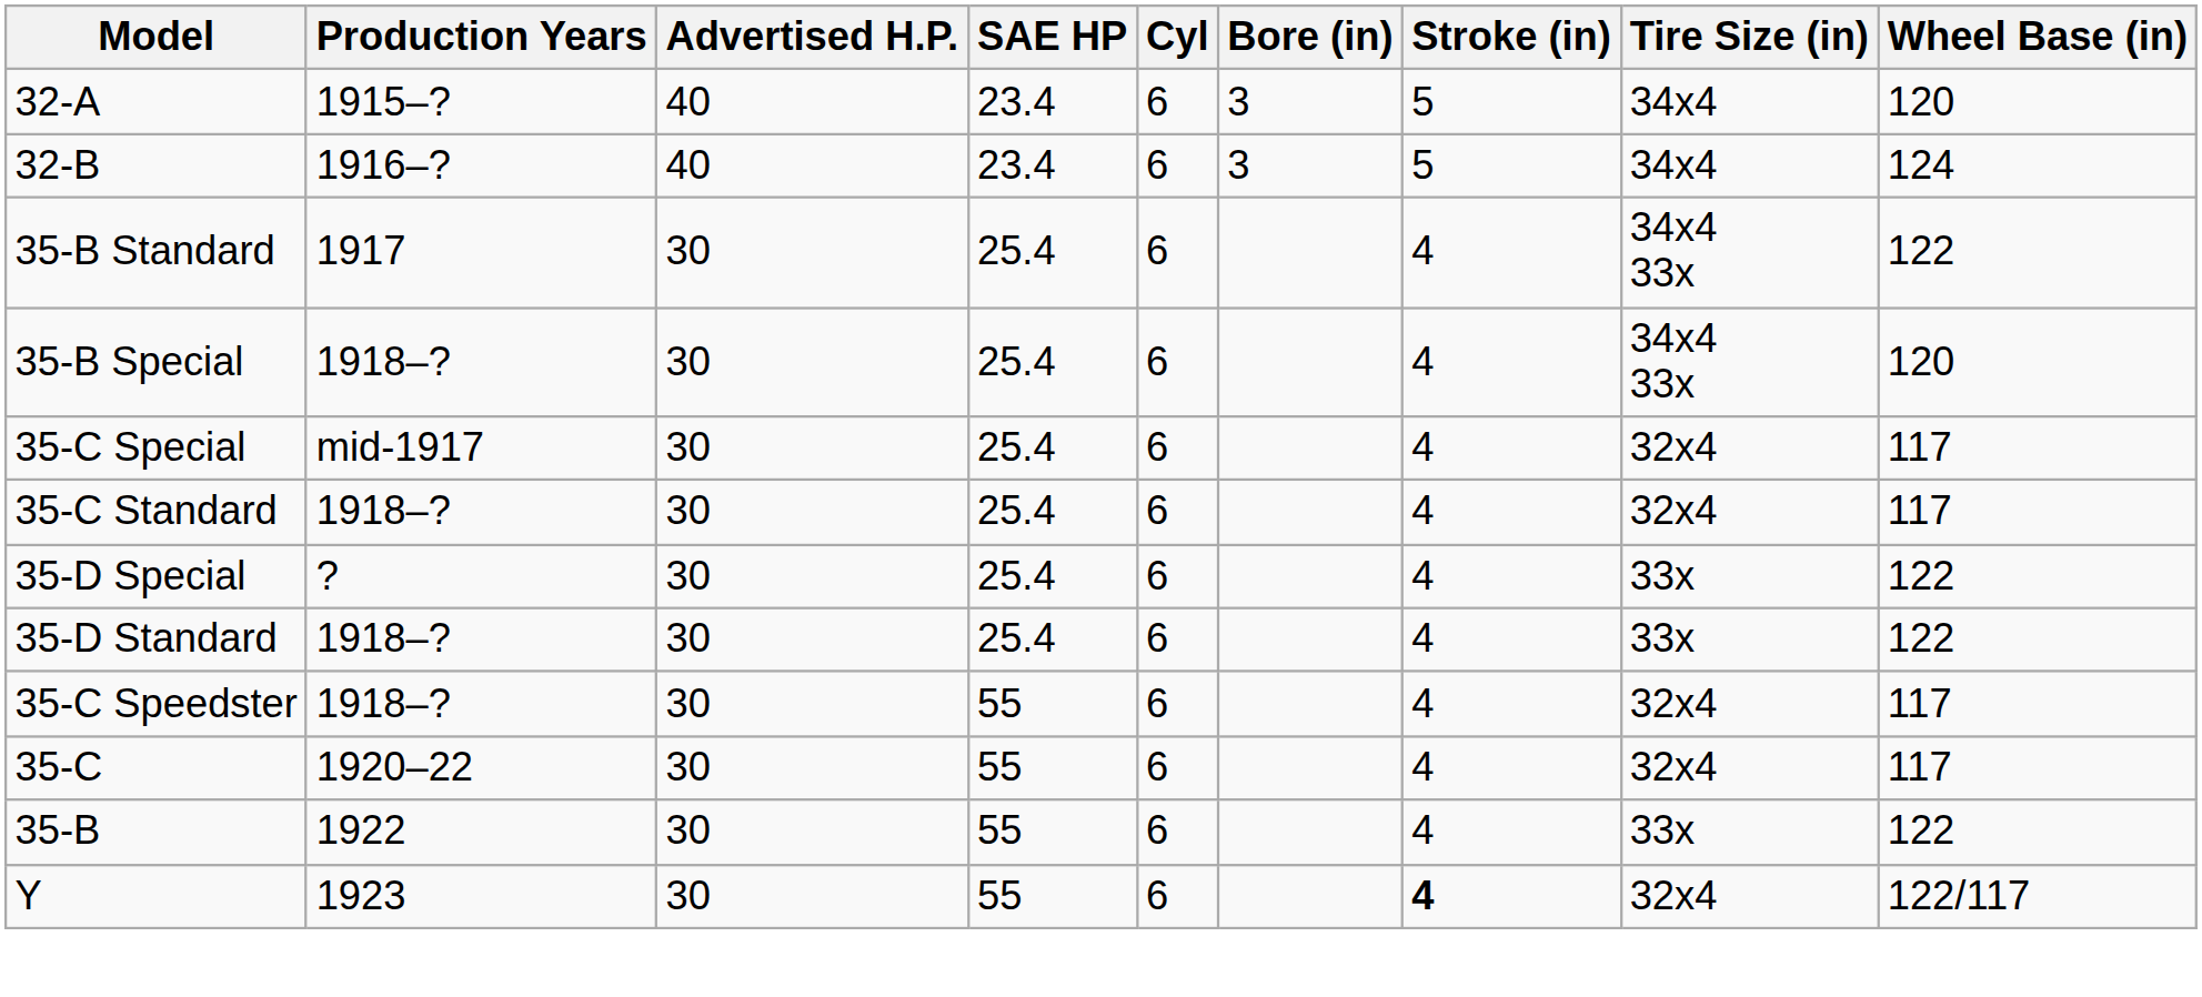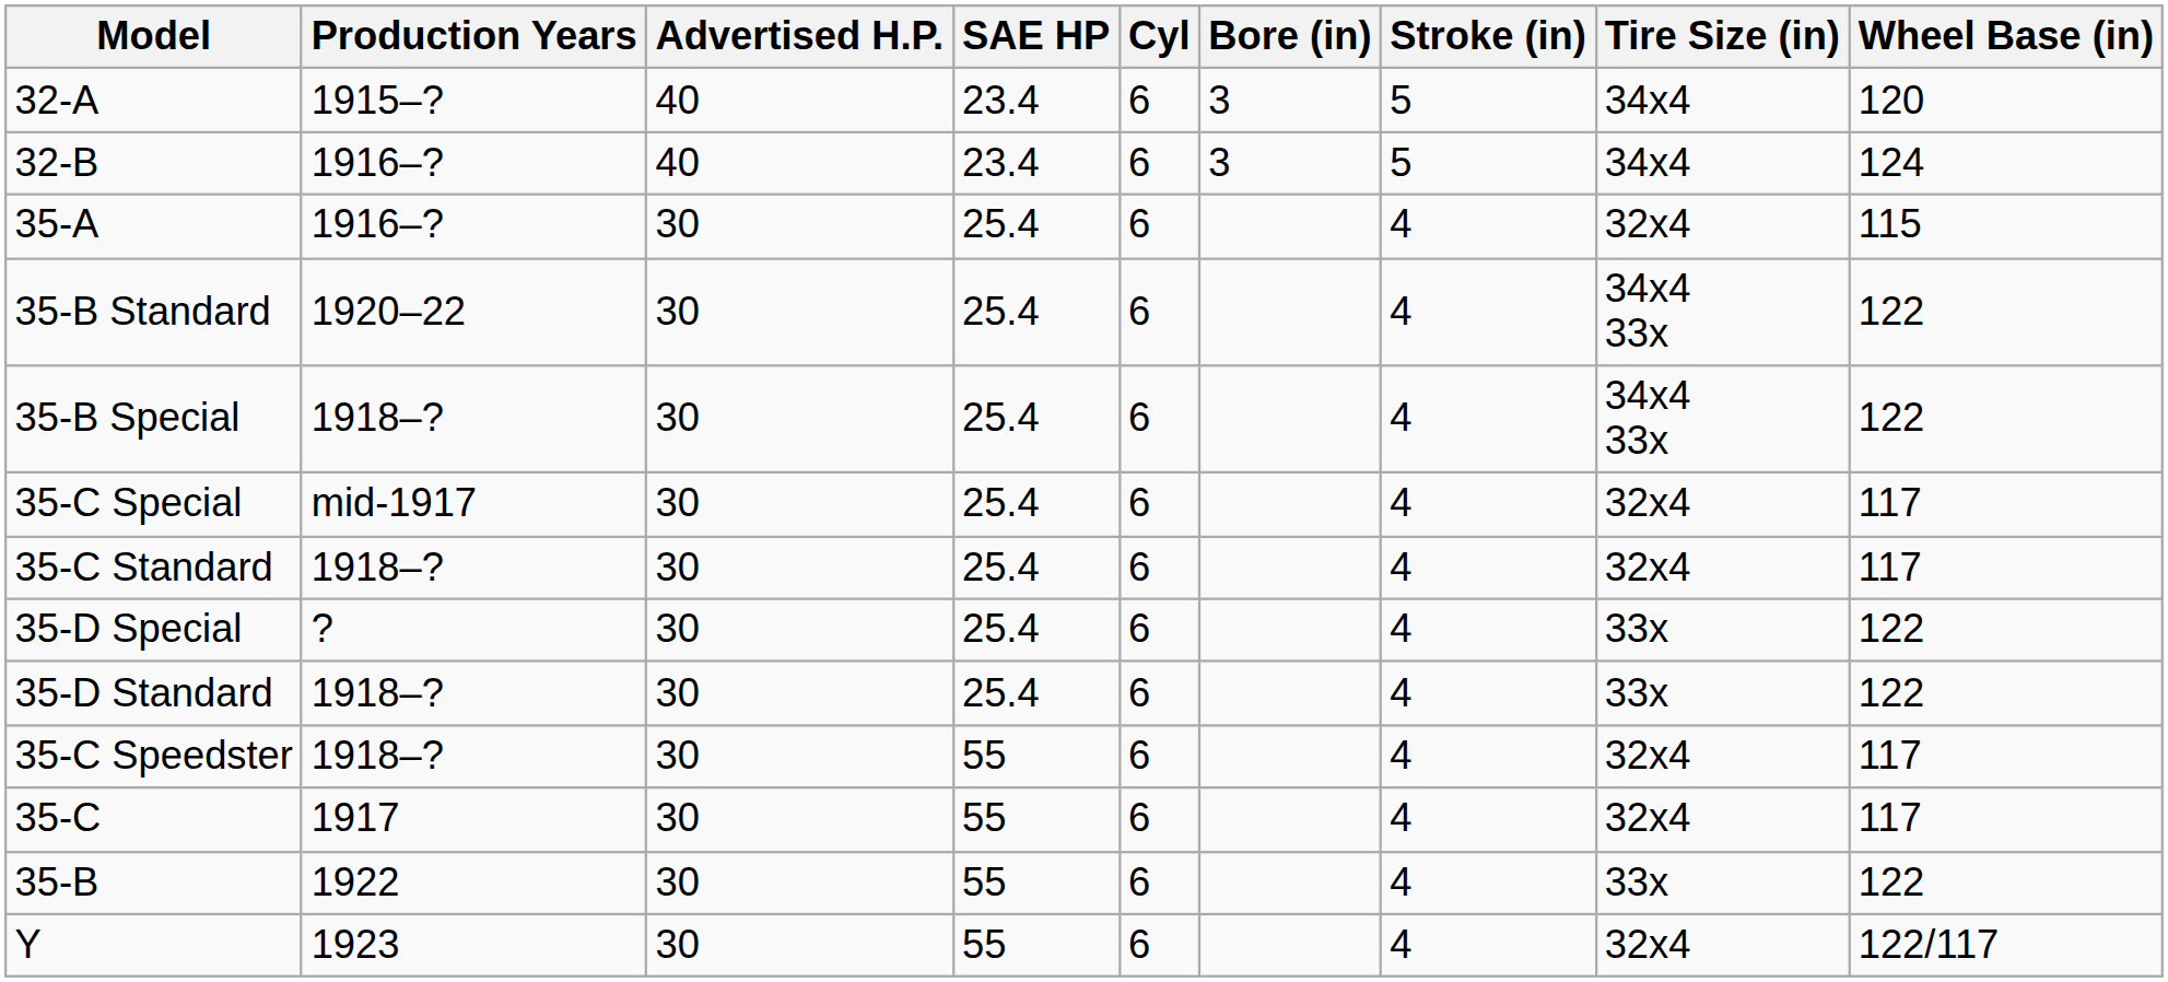 <table class="wikitable">
 <tr>
 <th>Model</th>
 <th>Production Years</th>
 <th>Advertised H.P.</th>
 <th>SAE HP</th>
 <th>Cyl</th>
 <th>Bore (in)</th>
 <th>Stroke (in)</th>
 <th>Tire Size (in)</th>
 <th>Wheel Base (in)</th>
 </tr>
 <tr>
 <td>32-A</td>
 <td>1915–?</td>
 <td>40</td>
 <td>23.4</td>
 <td>6</td>
 <td>3 </td>
 <td>5</td>
 <td>34x4</td>
 <td>120</td>
 </tr>
 <tr>
 <td>32-B</td>
 <td>1916–?</td>
 <td>40</td>
 <td>23.4</td>
 <td>6</td>
 <td>3 </td>
 <td>5</td>
 <td>34x4</td>
 <td>124</td>
 </tr>
 <tr>
+<td>35-A</td>
+<td>1916–?</td>
+<td>30</td>
+<td>25.4</td>
+<td>6</td>
+<td></td>
+<td>4 </td>
+<td>32x4</td>
+<td>115</td>
+</tr>
+<tr>
 <td>35-B Standard</td>
-<td>1917</td>
+<td>1920–22</td>
 <td>30</td>
 <td>25.4</td>
 <td>6</td>
 <td></td>
 <td>4 </td>
 <td>34x4<br>33x</td>
 <td>122</td>
 </tr>
 <tr>
 <td>35-B Special</td>
 <td>1918–?</td>
 <td>30</td>
 <td>25.4</td>
 <td>6</td>
 <td></td>
 <td>4 </td>
 <td>34x4<br>33x</td>
-<td>120</td>
+<td>122</td>
 </tr>
 <tr>
 <td>35-C Special</td>
 <td>mid-1917</td>
 <td>30</td>
 <td>25.4</td>
 <td>6</td>
 <td></td>
 <td>4 </td>
 <td>32x4</td>
 <td>117</td>
 </tr>
 <tr>
 <td>35-C Standard</td>
 <td>1918–?</td>
 <td>30</td>
 <td>25.4</td>
 <td>6</td>
 <td></td>
 <td>4 </td>
 <td>32x4</td>
 <td>117</td>
 </tr>
 <tr>
 <td>35-D Special</td>
 <td>?</td>
 <td>30</td>
 <td>25.4</td>
 <td>6</td>
 <td></td>
 <td>4 </td>
 <td>33x</td>
 <td>122</td>
 </tr>
 <tr>
 <td>35-D Standard</td>
 <td>1918–?</td>
 <td>30</td>
 <td>25.4</td>
 <td>6</td>
 <td></td>
 <td>4 </td>
 <td>33x</td>
 <td>122</td>
 </tr>
 <tr>
 <td>35-C Speedster</td>
 <td>1918–?</td>
 <td>30</td>
 <td>55</td>
 <td>6</td>
 <td></td>
 <td>4 </td>
 <td>32x4</td>
 <td>117</td>
 </tr>
 <tr>
 <td>35-C</td>
-<td>1920–22</td>
+<td>1917</td>
 <td>30</td>
 <td>55</td>
 <td>6</td>
 <td></td>
 <td>4 </td>
 <td>32x4</td>
 <td>117</td>
 </tr>
 <tr>
 <td>35-B</td>
 <td>1922</td>
 <td>30</td>
 <td>55</td>
 <td>6</td>
 <td></td>
 <td>4 </td>
 <td>33x</td>
 <td>122</td>
 </tr>
 <tr>
 <td>Y</td>
 <td>1923</td>
 <td>30</td>
 <td>55</td>
 <td>6</td>
 <td></td>
-<td><strong>4 </strong></td>
+<td>4 </td>
 <td>32x4</td>
 <td>122/117</td>
 </tr>
 </table>
